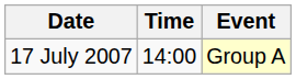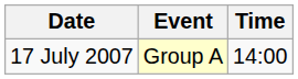 <table class = "wikitable" style="text-align:center;">
 <tr>
 <th>Date</th>
+<th>Event</th>
 <th>Time</th>
-<th>Event</th>
 </tr>
 <tr>
 <td>17 July 2007</td>
+<td bgcolor=ffffcc>Group A</td>
 <td>14:00</td>
-<td bgcolor=ffffcc>Group A</td>
 </tr>
 </table>
